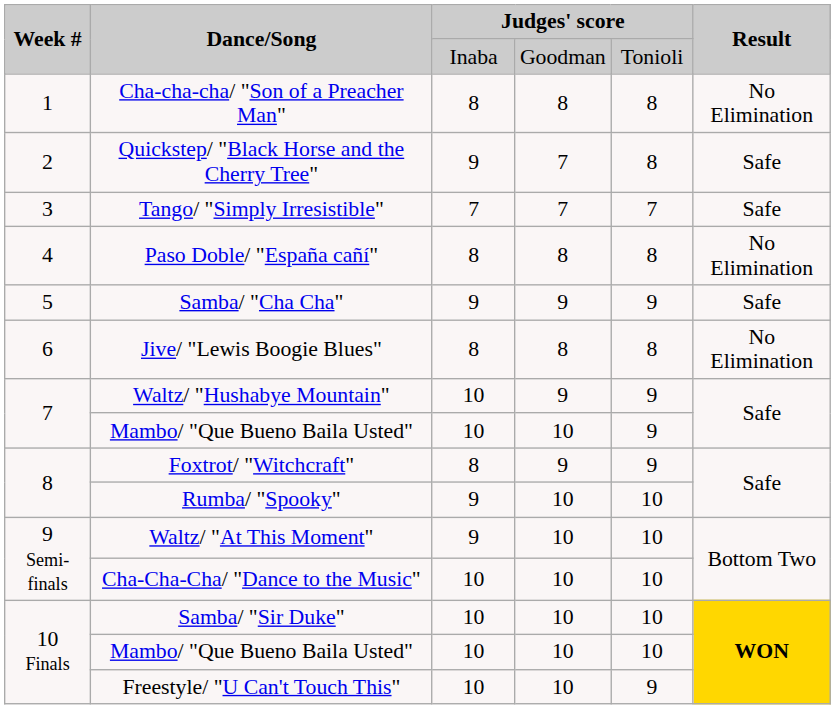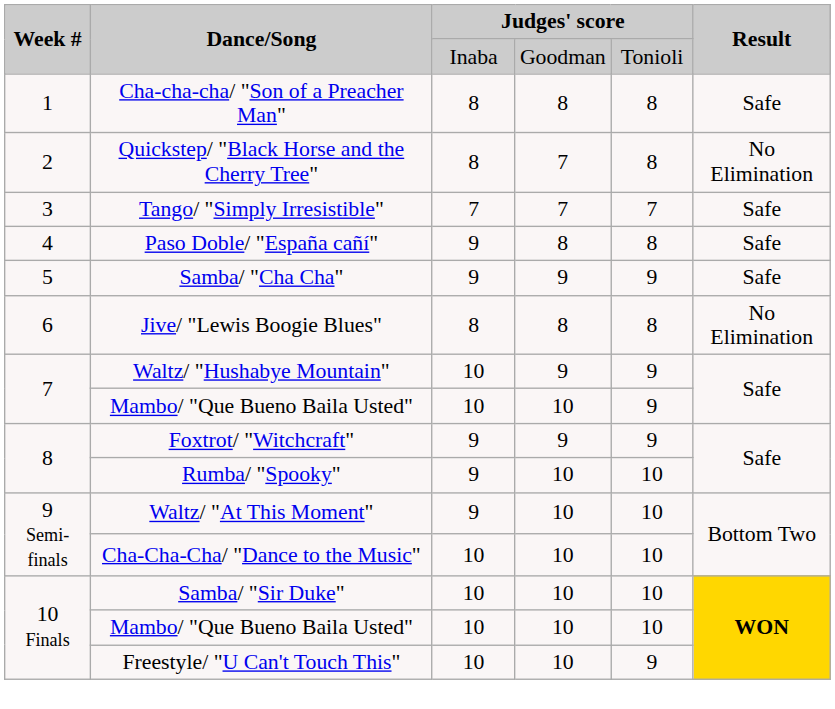 <table class="wikitable">
 <tr style="text-align:Center; background:#ccc;">
 <td rowspan="2"><strong>Week #</strong></td>
 <td rowspan="2"><strong>Dance/Song</strong></td>
 <td colspan="3"><strong>Judges' score</strong></td>
 <td rowspan="2"><strong>Result</strong></td>
 </tr>
 <tr style="text-align:center; background:#ccc;">
 <td style="width:10%; ">Inaba</td>
 <td style="width:10%; ">Goodman</td>
 <td style="width:10%; ">Tonioli</td>
 </tr>
 <tr>
 <td style="text-align:center; background:#faf6f6;">1</td>
 <td style="text-align:center; background:#faf6f6;"><a href='#'>Cha-cha-cha</a>/ "<a href='#'>Son of a Preacher Man</a>"</td>
 <td style="text-align:center; background:#faf6f6;">8</td>
 <td style="text-align:center; background:#faf6f6;">8</td>
 <td style="text-align:center; background:#faf6f6;">8</td>
-<td style="text-align:center; background:#faf6f6;">No Elimination</td>
+<td style="text-align:center; background:#faf6f6;">Safe</td>
 </tr>
 <tr style="text-align:center; background:#faf6f6;">
 <td style="text-align:center; background:#faf6f6;">2</td>
 <td style="text-align:center; background:#faf6f6;"><a href='#'>Quickstep</a>/ "<a href='#'>Black Horse and the Cherry Tree</a>"</td>
-<td style="text-align:center; background:#faf6f6;">9</td>
+<td style="text-align:center; background:#faf6f6;">8</td>
 <td style="text-align:center; background:#faf6f6;">7</td>
 <td style="text-align:center; background:#faf6f6;">8</td>
-<td style="text-align:center; background:#faf6f6;">Safe</td>
+<td style="text-align:center; background:#faf6f6;">No Elimination</td>
 </tr>
 <tr>
 <td style="text-align:center; background:#faf6f6;">3</td>
 <td style="text-align:center; background:#faf6f6;"><a href='#'>Tango</a>/ "<a href='#'>Simply Irresistible</a>"</td>
 <td style="text-align:center; background:#faf6f6;">7</td>
 <td style="text-align:center; background:#faf6f6;">7</td>
 <td style="text-align:center; background:#faf6f6;">7</td>
 <td style="text-align:center; background:#faf6f6;">Safe</td>
 </tr>
 <tr>
 <td style="text-align:center; background:#faf6f6;">4</td>
 <td style="text-align:center; background:#faf6f6;"><a href='#'>Paso Doble</a>/ "<a href='#'>España cañí</a>"</td>
+<td style="text-align:center; background:#faf6f6;">9</td>
 <td style="text-align:center; background:#faf6f6;">8</td>
 <td style="text-align:center; background:#faf6f6;">8</td>
-<td style="text-align:center; background:#faf6f6;">8</td>
-<td style="text-align:center; background:#faf6f6;">No Elimination</td>
+<td style="text-align:center; background:#faf6f6;">Safe</td>
 </tr>
 <tr>
 <td style="text-align:center; background:#faf6f6;">5</td>
 <td style="text-align:center; background:#faf6f6;"><a href='#'>Samba</a>/ "<a href='#'>Cha Cha</a>"</td>
 <td style="text-align:center; background:#faf6f6;">9</td>
 <td style="text-align:center; background:#faf6f6;">9</td>
 <td style="text-align:center; background:#faf6f6;">9</td>
 <td style="text-align:center; background:#faf6f6;">Safe</td>
 </tr>
 <tr>
 <td style="text-align:center; background:#faf6f6;">6</td>
 <td style="text-align:center; background:#faf6f6;"><a href='#'>Jive</a>/ "Lewis Boogie Blues"</td>
 <td style="text-align:center; background:#faf6f6;">8</td>
 <td style="text-align:center; background:#faf6f6;">8</td>
 <td style="text-align:center; background:#faf6f6;">8</td>
 <td style="text-align:center; background:#faf6f6;">No Elimination</td>
 </tr>
 <tr>
 <td rowspan="2" style="text-align:center; background:#faf6f6;">7</td>
 <td style="text-align:center; background:#faf6f6;"><a href='#'>Waltz</a>/ "<a href='#'>Hushabye Mountain</a>"</td>
 <td style="text-align:center; background:#faf6f6;">10</td>
 <td style="text-align:center; background:#faf6f6;">9</td>
 <td style="text-align:center; background:#faf6f6;">9</td>
 <td rowspan="2" style="text-align:center; background:#faf6f6;">Safe</td>
 </tr>
 <tr>
 <td style="text-align:center; background:#faf6f6;"><a href='#'>Mambo</a>/ "Que Bueno Baila Usted"</td>
 <td style="text-align:center; background:#faf6f6;">10</td>
 <td style="text-align:center; background:#faf6f6;">10</td>
 <td style="text-align:center; background:#faf6f6;">9</td>
 </tr>
 <tr>
 <td rowspan="2" style="text-align:center; background:#faf6f6;">8</td>
 <td style="text-align:center; background:#faf6f6;"><a href='#'>Foxtrot</a>/ "<a href='#'>Witchcraft</a>"</td>
-<td style="text-align:center; background:#faf6f6;">8</td>
+<td style="text-align:center; background:#faf6f6;">9</td>
 <td style="text-align:center; background:#faf6f6;">9</td>
 <td style="text-align:center; background:#faf6f6;">9</td>
 <td rowspan="2" style="text-align:center; background:#faf6f6;">Safe</td>
 </tr>
 <tr>
 <td style="text-align:center; background:#faf6f6;"><a href='#'>Rumba</a>/ "<a href='#'>Spooky</a>"</td>
 <td style="text-align:center; background:#faf6f6;">9</td>
 <td style="text-align:center; background:#faf6f6;">10</td>
 <td style="text-align:center; background:#faf6f6;">10</td>
 </tr>
 <tr>
 <td rowspan="2" style="text-align:center; background:#faf6f6;">9<br><small>Semi-finals</small></td>
 <td style="text-align:center; background:#faf6f6;"><a href='#'>Waltz</a>/ "<a href='#'>At This Moment</a>"</td>
 <td style="text-align:center; background:#faf6f6;">9</td>
 <td style="text-align:center; background:#faf6f6;">10</td>
 <td style="text-align:center; background:#faf6f6;">10</td>
 <td rowspan="2" style="text-align:center; background:#faf6f6;">Bottom Two</td>
 </tr>
 <tr>
 <td style="text-align:center; background:#faf6f6;"><a href='#'>Cha-Cha-Cha</a>/ "<a href='#'>Dance to the Music</a>"</td>
 <td style="text-align:center; background:#faf6f6;">10</td>
 <td style="text-align:center; background:#faf6f6;">10</td>
 <td style="text-align:center; background:#faf6f6;">10</td>
 </tr>
 <tr>
 <td rowspan="3" style="text-align:center; background:#faf6f6;">10<br><small>Finals</small></td>
 <td style="text-align:center; background:#faf6f6;"><a href='#'>Samba</a>/ "<a href='#'>Sir Duke</a>"</td>
 <td style="text-align:center; background:#faf6f6;">10</td>
 <td style="text-align:center; background:#faf6f6;">10</td>
 <td style="text-align:center; background:#faf6f6;">10</td>
 <td rowspan="3" style="text-align:center; background:gold;"><strong>WON</strong></td>
 </tr>
 <tr>
 <td style="text-align:center; background:#faf6f6;"><a href='#'>Mambo</a>/ "Que Bueno Baila Usted"</td>
 <td style="text-align:center; background:#faf6f6;">10</td>
 <td style="text-align:center; background:#faf6f6;">10</td>
 <td style="text-align:center; background:#faf6f6;">10</td>
 </tr>
 <tr>
 <td style="text-align:center; background:#faf6f6;">Freestyle/ "<a href='#'>U Can't Touch This</a>"</td>
 <td style="text-align:center; background:#faf6f6;">10</td>
 <td style="text-align:center; background:#faf6f6;">10</td>
 <td style="text-align:center; background:#faf6f6;">9</td>
 </tr>
 </table>
